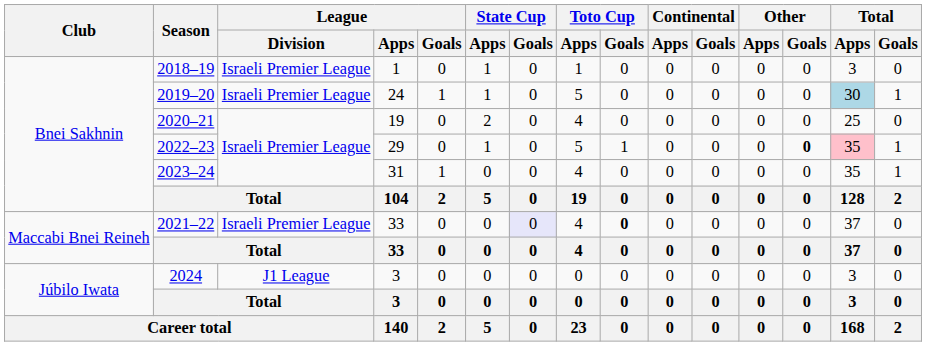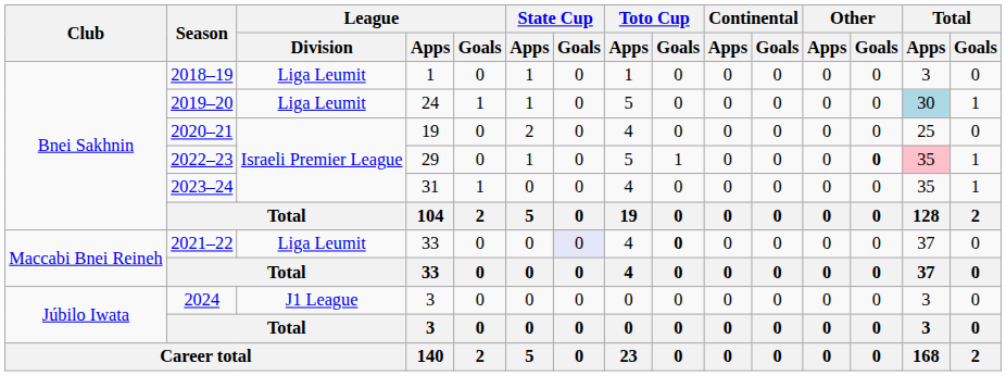 <table class="wikitable" style="text-align: center">
 <tr>
 <th rowspan="2">Club</th>
 <th rowspan="2">Season</th>
 <th colspan="3">League</th>
 <th colspan="2"><a href='#'>State Cup</a></th>
 <th colspan="2"><a href='#'>Toto Cup</a></th>
 <th colspan="2">Continental</th>
 <th colspan="2">Other</th>
 <th colspan="2">Total</th>
 </tr>
 <tr>
 <th>Division</th>
 <th>Apps</th>
 <th>Goals</th>
 <th>Apps</th>
 <th>Goals</th>
 <th>Apps</th>
 <th>Goals</th>
 <th>Apps</th>
 <th>Goals</th>
 <th>Apps</th>
 <th>Goals</th>
 <th>Apps</th>
 <th>Goals</th>
 </tr>
 <tr>
 <td rowspan="6"><a href='#'>Bnei Sakhnin</a></td>
 <td><a href='#'>2018–19</a></td>
-<td rowspan="1"><a href='#'>Israeli Premier League</a></td>
+<td rowspan="1"><a href='#'>Liga Leumit</a></td>
 <td>1</td>
 <td>0</td>
 <td>1</td>
 <td>0</td>
 <td>1</td>
 <td>0</td>
 <td>0</td>
 <td>0</td>
 <td>0</td>
 <td>0</td>
 <td>3</td>
 <td>0</td>
 </tr>
 <tr>
 <td><a href='#'>2019–20</a></td>
-<td rowspan="1"><a href='#'>Israeli Premier League</a></td>
+<td rowspan="1"><a href='#'>Liga Leumit</a></td>
 <td>24</td>
 <td>1</td>
 <td>1</td>
 <td>0</td>
 <td>5</td>
 <td>0</td>
 <td>0</td>
 <td>0</td>
 <td>0</td>
 <td>0</td>
 <td style="background: lightblue;">30</td>
 <td>1</td>
 </tr>
 <tr>
 <td><a href='#'>2020–21</a></td>
 <td rowspan="3"><a href='#'>Israeli Premier League</a></td>
 <td>19</td>
 <td>0</td>
 <td>2</td>
 <td>0</td>
 <td>4</td>
 <td>0</td>
 <td>0</td>
 <td>0</td>
 <td>0</td>
 <td>0</td>
 <td>25</td>
 <td>0</td>
 </tr>
 <tr>
 <td><a href='#'>2022–23</a></td>
 <td>29</td>
 <td>0</td>
 <td>1</td>
 <td>0</td>
 <td>5</td>
 <td>1</td>
 <td>0</td>
 <td>0</td>
 <td>0</td>
 <td><strong>0</strong></td>
 <td style="background: pink;">35</td>
 <td>1</td>
 </tr>
 <tr>
 <td><a href='#'>2023–24</a></td>
 <td>31</td>
 <td>1</td>
 <td>0</td>
 <td>0</td>
 <td>4</td>
 <td>0</td>
 <td>0</td>
 <td>0</td>
 <td>0</td>
 <td>0</td>
 <td>35</td>
 <td>1</td>
 </tr>
 <tr>
 <th colspan="2"><strong>Total</strong></th>
 <th>104</th>
 <th>2</th>
 <th>5</th>
 <th>0</th>
 <th>19</th>
 <th>0</th>
 <th>0</th>
 <th>0</th>
 <th>0</th>
 <th>0</th>
 <th>128</th>
 <th>2</th>
 </tr>
 <tr>
 <td rowspan="2"><a href='#'>Maccabi Bnei Reineh</a></td>
 <td><a href='#'>2021–22</a></td>
-<td rowspan="1"><a href='#'>Israeli Premier League</a></td>
+<td rowspan="1"><a href='#'>Liga Leumit</a></td>
 <td>33</td>
 <td>0</td>
 <td>0</td>
 <td style="background: lavender;">0</td>
 <td>4</td>
 <td><strong>0</strong></td>
 <td>0</td>
 <td>0</td>
 <td>0</td>
 <td>0</td>
 <td>37</td>
 <td>0</td>
 </tr>
 <tr>
 <th colspan="2"><strong>Total</strong></th>
 <th>33</th>
 <th>0</th>
 <th>0</th>
 <th>0</th>
 <th>4</th>
 <th>0</th>
 <th>0</th>
 <th>0</th>
 <th>0</th>
 <th>0</th>
 <th>37</th>
 <th>0</th>
 </tr>
 <tr>
 <td rowspan="2"><a href='#'>Júbilo Iwata</a></td>
 <td><a href='#'>2024</a></td>
 <td rowspan="1"><a href='#'>J1 League</a></td>
 <td>3</td>
 <td>0</td>
 <td>0</td>
 <td>0</td>
 <td>0</td>
 <td>0</td>
 <td>0</td>
 <td>0</td>
 <td>0</td>
 <td>0</td>
 <td>3</td>
 <td>0</td>
 </tr>
 <tr>
 <th colspan="2"><strong>Total</strong></th>
 <th>3</th>
 <th>0</th>
 <th>0</th>
 <th>0</th>
 <th>0</th>
 <th>0</th>
 <th>0</th>
 <th>0</th>
 <th>0</th>
 <th>0</th>
 <th>3</th>
 <th>0</th>
 </tr>
 <tr>
 <th colspan="3"><strong>Career total</strong></th>
 <th>140</th>
 <th>2</th>
 <th>5</th>
 <th>0</th>
 <th>23</th>
 <th>0</th>
 <th>0</th>
 <th>0</th>
 <th>0</th>
 <th>0</th>
 <th>168</th>
 <th>2</th>
 </tr>
 </table>
